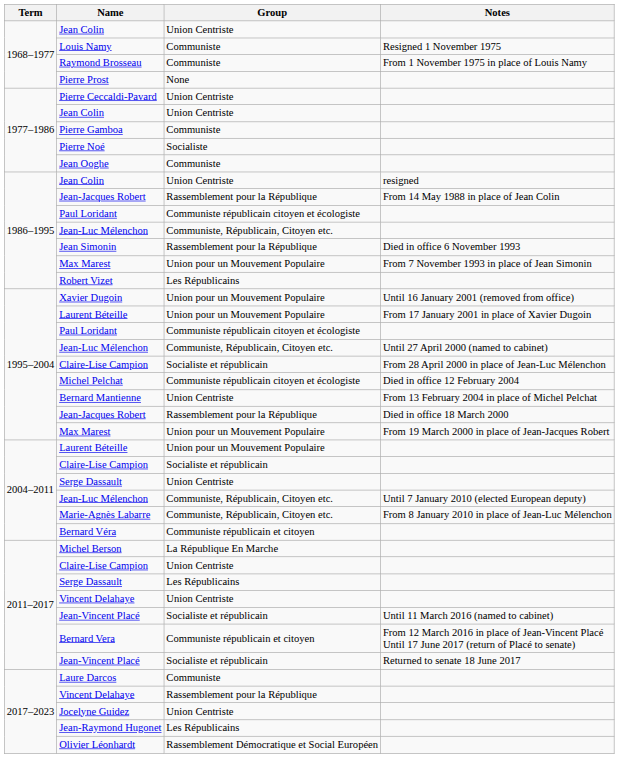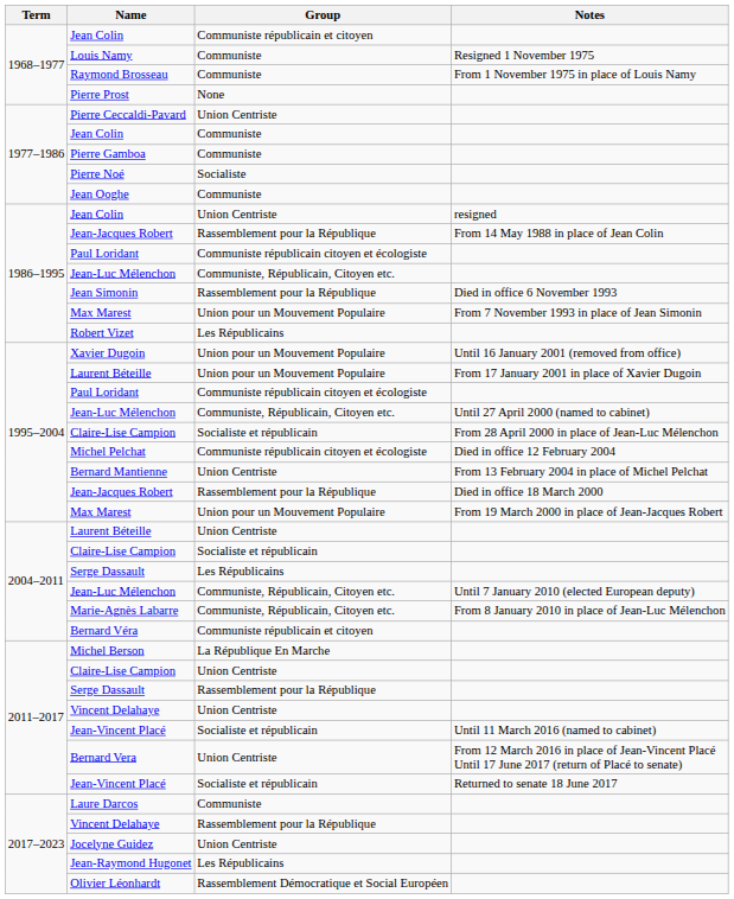 <table class="wikitable sortable">
 <tr>
 <th>Term</th>
 <th>Name</th>
 <th>Group</th>
 <th>Notes</th>
 </tr>
 <tr>
 <td rowspan=4>1968–1977</td>
 <td><a href='#'>Jean Colin</a></td>
-<td>Union Centriste</td>
+<td>Communiste républicain et citoyen</td>
 <td></td>
 </tr>
 <tr>
 <td><a href='#'>Louis Namy</a></td>
 <td>Communiste</td>
 <td>Resigned 1 November 1975</td>
 </tr>
 <tr>
 <td><a href='#'>Raymond Brosseau</a></td>
 <td>Communiste</td>
 <td>From 1 November 1975 in place of Louis Namy</td>
 </tr>
 <tr>
 <td><a href='#'>Pierre Prost</a></td>
 <td>None</td>
 <td></td>
 </tr>
 <tr>
 <td rowspan=5>1977–1986</td>
 <td><a href='#'>Pierre Ceccaldi-Pavard</a></td>
 <td>Union Centriste</td>
 <td></td>
 </tr>
 <tr>
 <td><a href='#'>Jean Colin</a></td>
-<td>Union Centriste</td>
+<td>Communiste</td>
 <td></td>
 </tr>
 <tr>
 <td><a href='#'>Pierre Gamboa</a></td>
 <td>Communiste</td>
 <td></td>
 </tr>
 <tr>
 <td><a href='#'>Pierre Noé</a></td>
 <td>Socialiste</td>
 <td></td>
 </tr>
 <tr>
 <td><a href='#'>Jean Ooghe</a></td>
 <td>Communiste</td>
 <td></td>
 </tr>
 <tr>
 <td rowspan=7>1986–1995</td>
 <td><a href='#'>Jean Colin</a></td>
 <td>Union Centriste</td>
 <td>resigned</td>
 </tr>
 <tr>
 <td><a href='#'>Jean-Jacques Robert</a></td>
 <td>Rassemblement pour la République</td>
 <td>From 14 May 1988 in place of Jean Colin</td>
 </tr>
 <tr>
 <td><a href='#'>Paul Loridant</a></td>
 <td>Communiste républicain citoyen et écologiste</td>
 <td></td>
 </tr>
 <tr>
 <td><a href='#'>Jean-Luc Mélenchon</a></td>
 <td>Communiste, Républicain, Citoyen etc.</td>
 <td></td>
 </tr>
 <tr>
 <td><a href='#'>Jean Simonin</a></td>
 <td>Rassemblement pour la République</td>
 <td>Died in office 6 November 1993</td>
 </tr>
 <tr>
 <td><a href='#'>Max Marest</a></td>
 <td>Union pour un Mouvement Populaire</td>
 <td>From 7 November 1993 in place of Jean Simonin</td>
 </tr>
 <tr>
 <td><a href='#'>Robert Vizet</a></td>
 <td>Les Républicains</td>
 <td></td>
 </tr>
 <tr>
 <td rowspan=9>1995–2004</td>
 <td><a href='#'>Xavier Dugoin</a></td>
 <td>Union pour un Mouvement Populaire</td>
 <td>Until 16 January 2001 (removed from office)</td>
 </tr>
 <tr>
 <td><a href='#'>Laurent Béteille</a></td>
 <td>Union pour un Mouvement Populaire</td>
 <td>From 17 January 2001 in place of Xavier Dugoin</td>
 </tr>
 <tr>
 <td><a href='#'>Paul Loridant</a></td>
 <td>Communiste républicain citoyen et écologiste</td>
 <td></td>
 </tr>
 <tr>
 <td><a href='#'>Jean-Luc Mélenchon</a></td>
 <td>Communiste, Républicain, Citoyen  etc.</td>
 <td>Until 27 April 2000 (named to cabinet)</td>
 </tr>
 <tr>
 <td><a href='#'>Claire-Lise Campion</a></td>
 <td>Socialiste et républicain</td>
 <td>From 28 April 2000 in place of Jean-Luc Mélenchon</td>
 </tr>
 <tr>
 <td><a href='#'>Michel Pelchat</a></td>
 <td>Communiste républicain citoyen et écologiste</td>
 <td>Died in office 12 February 2004</td>
 </tr>
 <tr>
 <td><a href='#'>Bernard Mantienne</a></td>
 <td>Union Centriste</td>
 <td>From 13 February 2004 in place of Michel Pelchat</td>
 </tr>
 <tr>
 <td><a href='#'>Jean-Jacques Robert</a></td>
 <td>Rassemblement pour la République</td>
 <td>Died in office 18 March 2000</td>
 </tr>
 <tr>
 <td><a href='#'>Max Marest</a></td>
 <td>Union pour un Mouvement Populaire</td>
 <td>From 19 March 2000 in place of Jean-Jacques Robert</td>
 </tr>
 <tr>
 <td rowspan=6>2004–2011</td>
 <td><a href='#'>Laurent Béteille</a></td>
-<td>Union pour un Mouvement Populaire</td>
+<td>Union Centriste</td>
 <td></td>
 </tr>
 <tr>
 <td><a href='#'>Claire-Lise Campion</a></td>
 <td>Socialiste et républicain</td>
 <td></td>
 </tr>
 <tr>
 <td><a href='#'>Serge Dassault</a></td>
-<td>Union Centriste</td>
+<td>Les Républicains</td>
 <td></td>
 </tr>
 <tr>
 <td><a href='#'>Jean-Luc Mélenchon</a></td>
 <td>Communiste, Républicain, Citoyen etc.</td>
 <td>Until 7 January 2010 (elected European deputy)</td>
 </tr>
 <tr>
 <td><a href='#'>Marie-Agnès Labarre</a></td>
 <td>Communiste, Républicain, Citoyen etc.</td>
 <td>From 8 January 2010 in place of Jean-Luc Mélenchon</td>
 </tr>
 <tr>
 <td><a href='#'>Bernard Véra</a></td>
 <td>Communiste républicain et citoyen</td>
 <td></td>
 </tr>
 <tr>
 <td rowspan=7>2011–2017</td>
 <td><a href='#'>Michel Berson</a></td>
 <td>La République En Marche</td>
 <td></td>
 </tr>
 <tr>
 <td><a href='#'>Claire-Lise Campion</a></td>
 <td>Union Centriste</td>
 <td></td>
 </tr>
 <tr>
 <td><a href='#'>Serge Dassault</a></td>
-<td>Les Républicains</td>
+<td>Rassemblement pour la République</td>
 <td></td>
 </tr>
 <tr>
 <td><a href='#'>Vincent Delahaye</a></td>
 <td>Union Centriste</td>
 <td></td>
 </tr>
 <tr>
 <td><a href='#'>Jean-Vincent Placé</a></td>
 <td>Socialiste et républicain</td>
 <td>Until 11 March 2016 (named to cabinet)</td>
 </tr>
 <tr>
 <td><a href='#'>Bernard Vera</a></td>
-<td>Communiste républicain et citoyen</td>
+<td>Union Centriste</td>
 <td>From 12 March 2016 in place of Jean-Vincent Placé<br>Until 17 June 2017 (return of Placé to senate)</td>
 </tr>
 <tr>
 <td><a href='#'>Jean-Vincent Placé</a></td>
 <td>Socialiste et républicain</td>
 <td>Returned to senate 18 June 2017</td>
 </tr>
 <tr>
 <td rowspan=5>2017–2023</td>
 <td><a href='#'>Laure Darcos</a></td>
 <td>Communiste</td>
 <td></td>
 </tr>
 <tr>
 <td><a href='#'>Vincent Delahaye</a></td>
 <td>Rassemblement pour la République</td>
 <td></td>
 </tr>
 <tr>
 <td><a href='#'>Jocelyne Guidez</a></td>
 <td>Union Centriste</td>
 <td></td>
 </tr>
 <tr>
 <td><a href='#'>Jean-Raymond Hugonet</a></td>
 <td>Les Républicains</td>
 <td></td>
 </tr>
 <tr>
 <td><a href='#'>Olivier Léonhardt</a></td>
 <td>Rassemblement Démocratique et Social Européen</td>
 <td></td>
 </tr>
 </table>
